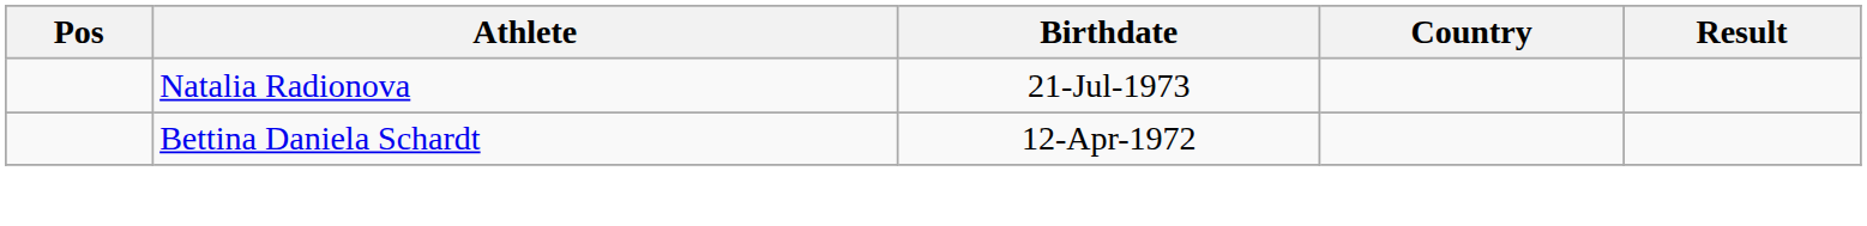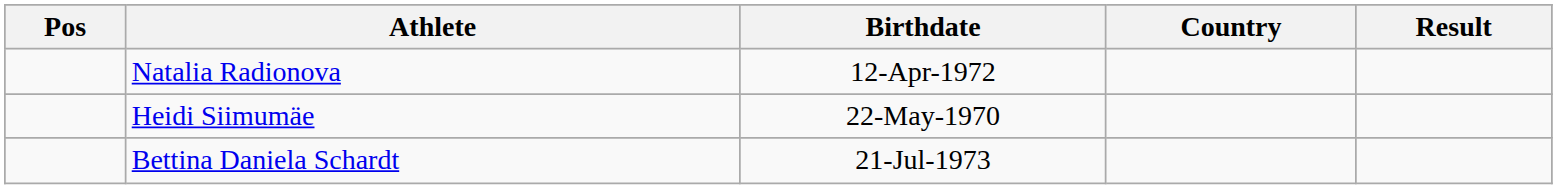 <table class="wikitable"  style="text-align:center; width:70%;">
 <tr>
 <th>Pos</th>
 <th>Athlete</th>
 <th>Birthdate</th>
 <th>Country</th>
 <th>Result</th>
 </tr>
 <tr>
 <td align=center></td>
 <td align=left><a href='#'>Natalia Radionova</a></td>
-<td>21-Jul-1973</td>
+<td>12-Apr-1972</td>
+<td align=left></td>
+<td></td>
+</tr>
+<tr>
+<td align=center></td>
+<td align=left><a href='#'>Heidi Siimumäe</a></td>
+<td>22-May-1970</td>
 <td align=left></td>
 <td></td>
 </tr>
 <tr>
 <td align=center></td>
 <td align=left><a href='#'>Bettina Daniela Schardt</a></td>
-<td>12-Apr-1972</td>
+<td>21-Jul-1973</td>
 <td align=left></td>
 <td></td>
 </tr>
 </table>
